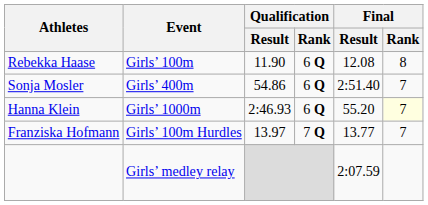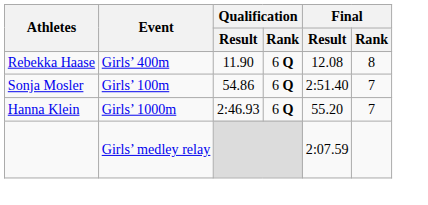 <table class="wikitable" border="1" style="font-size:90%">
 <tr>
 <th rowspan=2>Athletes</th>
 <th rowspan=2>Event</th>
 <th colspan=2>Qualification</th>
 <th colspan=2>Final</th>
 </tr>
 <tr>
 <th>Result</th>
 <th>Rank</th>
 <th>Result</th>
 <th>Rank</th>
 </tr>
 <tr>
 <td><a href='#'>Rebekka Haase</a></td>
-<td><a href='#'>Girls’ 100m</a></td>
+<td><a href='#'>Girls’ 400m</a></td>
 <td align=center>11.90</td>
 <td align=center>6 <strong>Q</strong></td>
 <td align=center>12.08</td>
 <td align=center>8</td>
 </tr>
 <tr>
 <td><a href='#'>Sonja Mosler</a></td>
-<td><a href='#'>Girls’ 400m</a></td>
+<td><a href='#'>Girls’ 100m</a></td>
 <td align=center>54.86</td>
 <td align=center>6 <strong>Q</strong></td>
 <td align=center>2:51.40</td>
 <td align=center>7</td>
 </tr>
 <tr>
 <td><a href='#'>Hanna Klein</a></td>
 <td><a href='#'>Girls’ 1000m</a></td>
 <td align=center>2:46.93</td>
 <td align=center>6 <strong>Q</strong></td>
 <td align=center>55.20</td>
-<td align=center style="background: lightyellow;">7</td>
-</tr>
-<tr>
-<td><a href='#'>Franziska Hofmann</a></td>
-<td><a href='#'>Girls’ 100m Hurdles</a></td>
-<td align=center>13.97</td>
-<td align=center>7 <strong>Q</strong></td>
-<td align=center>13.77</td>
 <td align=center>7</td>
 </tr>
 <tr>
 <td><br><br><br></td>
 <td><a href='#'>Girls’ medley relay</a></td>
 <td colspan=2 bgcolor=#DCDCDC></td>
 <td align=center>2:07.59</td>
 <td align=center></td>
 </tr>
 </table>
